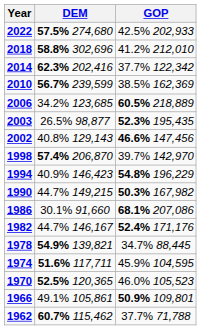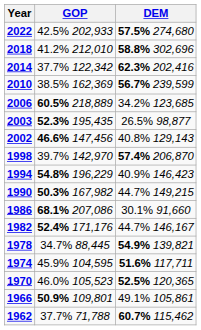 <table class="wikitable" class="toccolours" style="float:left; margin-right:1em; font-size:95%;">
 <tr>
 <th>Year</th>
+<th><a href='#'>GOP</a></th>
 <th><a href='#'>DEM</a></th>
-<th><a href='#'>GOP</a></th>
 </tr>
 <tr>
 <td style="text-align:center;" ><strong><a href='#'>2022</a></strong></td>
+<td style="text-align:center;" >42.5% <em>202,933</em></td>
 <td style="text-align:center;" ><strong>57.5%</strong> <em>274,680</em></td>
-<td style="text-align:center;" >42.5% <em>202,933</em></td>
 </tr>
 <tr>
 <td style="text-align:center;" ><strong><a href='#'>2018</a></strong></td>
+<td style="text-align:center;" >41.2% <em>212,010</em></td>
 <td style="text-align:center;" ><strong>58.8%</strong> <em>302,696</em></td>
-<td style="text-align:center;" >41.2% <em>212,010</em></td>
 </tr>
 <tr>
 <td style="text-align:center;" ><strong><a href='#'>2014</a></strong></td>
+<td style="text-align:center;" >37.7% <em>122,342</em></td>
 <td style="text-align:center;" ><strong>62.3%</strong> <em>202,416</em></td>
-<td style="text-align:center;" >37.7% <em>122,342</em></td>
 </tr>
 <tr>
 <td style="text-align:center;" ><strong><a href='#'>2010</a></strong></td>
+<td style="text-align:center;" >38.5% <em>162,369</em></td>
 <td style="text-align:center;" ><strong>56.7%</strong> <em>239,599</em></td>
-<td style="text-align:center;" >38.5% <em>162,369</em></td>
 </tr>
 <tr>
 <td style="text-align:center;" ><strong><a href='#'>2006</a></strong></td>
+<td style="text-align:center;" ><strong>60.5%</strong> <em>218,889</em></td>
 <td style="text-align:center;" >34.2% <em>123,685</em></td>
-<td style="text-align:center;" ><strong>60.5%</strong> <em>218,889</em></td>
 </tr>
 <tr>
 <td style="text-align:center;" ><strong><a href='#'>2003</a></strong></td>
+<td style="text-align:center;" ><strong>52.3%</strong> <em>195,435</em></td>
 <td style="text-align:center;" >26.5% <em>98,877</em></td>
-<td style="text-align:center;" ><strong>52.3%</strong> <em>195,435</em></td>
 </tr>
 <tr>
 <td style="text-align:center;" ><strong><a href='#'>2002</a></strong></td>
+<td style="text-align:center;" ><strong>46.6%</strong> <em>147,456</em></td>
 <td style="text-align:center;" >40.8% <em>129,143</em></td>
-<td style="text-align:center;" ><strong>46.6%</strong> <em>147,456</em></td>
 </tr>
 <tr>
 <td style="text-align:center;" ><strong><a href='#'>1998</a></strong></td>
+<td style="text-align:center;" >39.7% <em>142,970</em></td>
 <td style="text-align:center;" ><strong>57.4%</strong> <em>206,870</em></td>
-<td style="text-align:center;" >39.7% <em>142,970</em></td>
 </tr>
 <tr>
 <td style="text-align:center;" ><strong><a href='#'>1994</a></strong></td>
+<td style="text-align:center;" ><strong>54.8%</strong> <em>196,229</em></td>
 <td style="text-align:center;" >40.9% <em>146,423</em></td>
-<td style="text-align:center;" ><strong>54.8%</strong> <em>196,229</em></td>
 </tr>
 <tr>
 <td style="text-align:center;" ><strong><a href='#'>1990</a></strong></td>
+<td style="text-align:center;" ><strong>50.3%</strong> <em>167,982</em></td>
 <td style="text-align:center;" >44.7% <em>149,215</em></td>
-<td style="text-align:center;" ><strong>50.3%</strong> <em>167,982</em></td>
 </tr>
 <tr>
 <td style="text-align:center;" ><strong><a href='#'>1986</a></strong></td>
+<td style="text-align:center;" ><strong>68.1%</strong> <em>207,086</em></td>
 <td style="text-align:center;" >30.1% <em>91,660</em></td>
-<td style="text-align:center;" ><strong>68.1%</strong> <em>207,086</em></td>
 </tr>
 <tr>
 <td style="text-align:center;" ><strong><a href='#'>1982</a></strong></td>
+<td style="text-align:center;" ><strong>52.4%</strong> <em>171,176</em></td>
 <td style="text-align:center;" >44.7% <em>146,167</em></td>
-<td style="text-align:center;" ><strong>52.4%</strong> <em>171,176</em></td>
 </tr>
 <tr>
 <td style="text-align:center;" ><strong><a href='#'>1978</a></strong></td>
+<td style="text-align:center;" >34.7% <em>88,445</em></td>
 <td style="text-align:center;" ><strong>54.9%</strong> <em>139,821</em></td>
-<td style="text-align:center;" >34.7% <em>88,445</em></td>
 </tr>
 <tr>
 <td style="text-align:center;" ><strong><a href='#'>1974</a></strong></td>
+<td style="text-align:center;" >45.9% <em>104,595</em></td>
 <td style="text-align:center;" ><strong>51.6%</strong> <em>117,711</em></td>
-<td style="text-align:center;" >45.9% <em>104,595</em></td>
 </tr>
 <tr>
 <td style="text-align:center;" ><strong><a href='#'>1970</a></strong></td>
+<td style="text-align:center;" >46.0% <em>105,523</em></td>
 <td style="text-align:center;" ><strong>52.5%</strong> <em>120,365</em></td>
-<td style="text-align:center;" >46.0% <em>105,523</em></td>
 </tr>
 <tr>
 <td style="text-align:center;" ><strong><a href='#'>1966</a></strong></td>
+<td style="text-align:center;" ><strong>50.9%</strong> <em>109,801</em></td>
 <td style="text-align:center;" >49.1% <em>105,861</em></td>
-<td style="text-align:center;" ><strong>50.9%</strong> <em>109,801</em></td>
 </tr>
 <tr>
 <td style="text-align:center;" ><strong><a href='#'>1962</a></strong></td>
+<td style="text-align:center;" >37.7% <em>71,788</em></td>
 <td style="text-align:center;" ><strong>60.7%</strong> <em>115,462</em></td>
-<td style="text-align:center;" >37.7% <em>71,788</em></td>
 </tr>
 </table>
